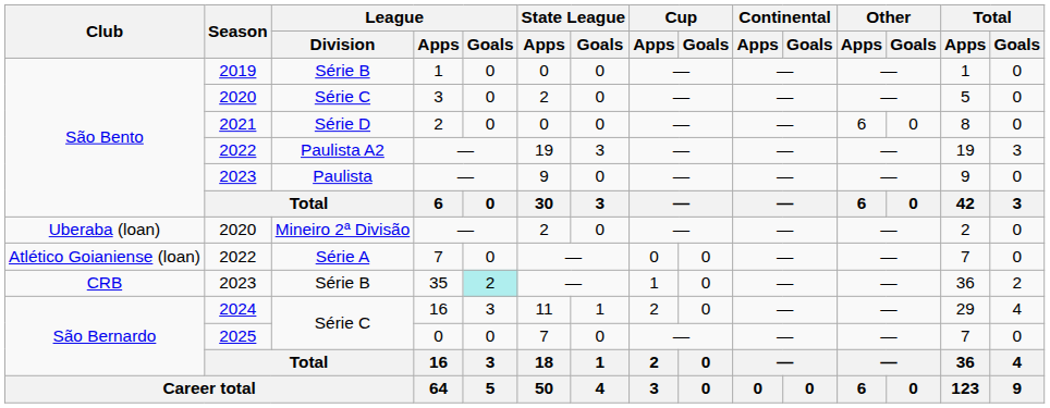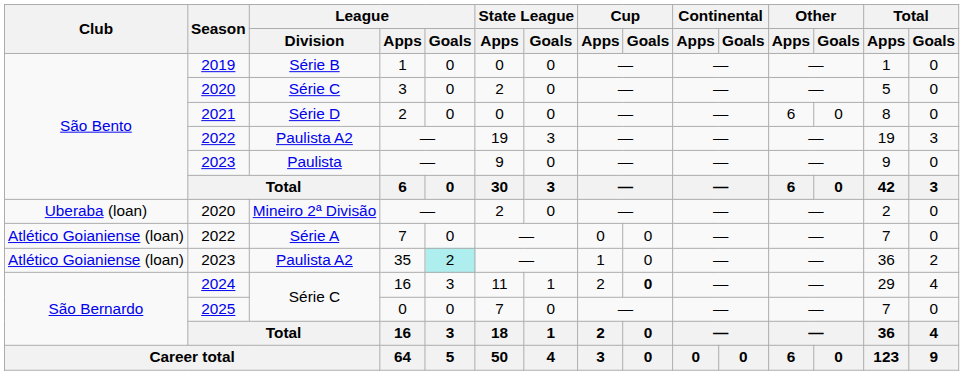 <table class="wikitable" style="text-align: center;">
 <tr>
 <th rowspan="2">Club</th>
 <th rowspan="2">Season</th>
 <th colspan="3">League</th>
 <th colspan="2">State League</th>
 <th colspan="2">Cup</th>
 <th colspan="2">Continental</th>
 <th colspan="2">Other</th>
 <th colspan="2">Total</th>
 </tr>
 <tr>
 <th>Division</th>
 <th>Apps</th>
 <th>Goals</th>
 <th>Apps</th>
 <th>Goals</th>
 <th>Apps</th>
 <th>Goals</th>
 <th>Apps</th>
 <th>Goals</th>
 <th>Apps</th>
 <th>Goals</th>
 <th>Apps</th>
 <th>Goals</th>
 </tr>
 <tr>
 <td rowspan="6" valign="center"><a href='#'>São Bento</a></td>
 <td><a href='#'>2019</a></td>
 <td><a href='#'>Série B</a></td>
 <td>1</td>
 <td>0</td>
 <td>0</td>
 <td>0</td>
 <td colspan="2">—</td>
 <td colspan="2">—</td>
 <td colspan="2">—</td>
 <td>1</td>
 <td>0</td>
 </tr>
 <tr>
 <td><a href='#'>2020</a></td>
 <td><a href='#'>Série C</a></td>
 <td>3</td>
 <td>0</td>
 <td>2</td>
 <td>0</td>
 <td colspan="2">—</td>
 <td colspan="2">—</td>
 <td colspan="2">—</td>
 <td>5</td>
 <td>0</td>
 </tr>
 <tr>
 <td><a href='#'>2021</a></td>
 <td><a href='#'>Série D</a></td>
 <td>2</td>
 <td>0</td>
 <td>0</td>
 <td>0</td>
 <td colspan="2">—</td>
 <td colspan="2">—</td>
 <td>6</td>
 <td>0</td>
 <td>8</td>
 <td>0</td>
 </tr>
 <tr>
 <td><a href='#'>2022</a></td>
 <td><a href='#'>Paulista A2</a></td>
 <td colspan="2">—</td>
 <td>19</td>
 <td>3</td>
 <td colspan="2">—</td>
 <td colspan="2">—</td>
 <td colspan="2">—</td>
 <td>19</td>
 <td>3</td>
 </tr>
 <tr>
 <td><a href='#'>2023</a></td>
 <td><a href='#'>Paulista</a></td>
 <td colspan="2">—</td>
 <td>9</td>
 <td>0</td>
 <td colspan="2">—</td>
 <td colspan="2">—</td>
 <td colspan="2">—</td>
 <td>9</td>
 <td>0</td>
 </tr>
 <tr>
 <th colspan="2">Total</th>
 <th>6</th>
 <th>0</th>
 <th>30</th>
 <th>3</th>
 <th colspan="2">—</th>
 <th colspan="2">—</th>
 <th>6</th>
 <th>0</th>
 <th>42</th>
 <th>3</th>
 </tr>
 <tr>
 <td valign="center"><a href='#'>Uberaba</a> (loan)</td>
 <td>2020</td>
 <td><a href='#'>Mineiro 2ª Divisão</a></td>
 <td colspan="2">—</td>
 <td>2</td>
 <td>0</td>
 <td colspan="2">—</td>
 <td colspan="2">—</td>
 <td colspan="2">—</td>
 <td>2</td>
 <td>0</td>
 </tr>
 <tr>
 <td valign="center"><a href='#'>Atlético Goianiense</a> (loan)</td>
 <td>2022</td>
 <td><a href='#'>Série A</a></td>
 <td>7</td>
 <td>0</td>
 <td colspan="2">—</td>
 <td>0</td>
 <td>0</td>
 <td colspan="2">—</td>
 <td colspan="2">—</td>
 <td>7</td>
 <td>0</td>
 </tr>
 <tr>
-<td valign="center"><a href='#'>CRB</a></td>
+<td valign="center"><a href='#'>Atlético Goianiense</a> (loan)</td>
 <td>2023</td>
-<td>Série B</td>
+<td><a href='#'>Paulista A2</a></td>
 <td>35</td>
 <td style="background: paleturquoise;">2</td>
 <td colspan="2">—</td>
 <td>1</td>
 <td>0</td>
 <td colspan="2">—</td>
 <td colspan="2">—</td>
 <td>36</td>
 <td>2</td>
 </tr>
 <tr>
 <td rowspan="3" valign="center"><a href='#'>São Bernardo</a></td>
 <td><a href='#'>2024</a></td>
 <td rowspan="2">Série C</td>
 <td>16</td>
 <td>3</td>
 <td>11</td>
 <td>1</td>
 <td>2</td>
-<td>0</td>
+<td><strong>0</strong></td>
 <td colspan="2">—</td>
 <td colspan="2">—</td>
 <td>29</td>
 <td>4</td>
 </tr>
 <tr>
 <td><a href='#'>2025</a></td>
 <td>0</td>
 <td>0</td>
 <td>7</td>
 <td>0</td>
 <td colspan="2">—</td>
 <td colspan="2">—</td>
 <td colspan="2">—</td>
 <td>7</td>
 <td>0</td>
 </tr>
 <tr>
 <th colspan="2">Total</th>
 <th>16</th>
 <th>3</th>
 <th>18</th>
 <th>1</th>
 <th>2</th>
 <th>0</th>
 <th colspan="2">—</th>
 <th colspan="2">—</th>
 <th>36</th>
 <th>4</th>
 </tr>
 <tr>
 <th colspan="3"><strong>Career total</strong></th>
 <th>64</th>
 <th>5</th>
 <th>50</th>
 <th>4</th>
 <th>3</th>
 <th>0</th>
 <th>0</th>
 <th>0</th>
 <th>6</th>
 <th>0</th>
 <th>123</th>
 <th>9</th>
 </tr>
 </table>
